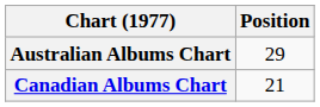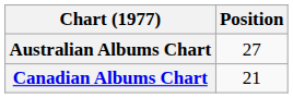 <table class="wikitable sortable plainrowheaders" style="text-align:center;">
 <tr>
 <th scope="col">Chart (1977)</th>
 <th scope="col">Position</th>
 </tr>
 <tr>
 <th scope="row">Australian Albums Chart</th>
-<td>29</td>
+<td>27</td>
 </tr>
 <tr>
 <th scope="row"><a href='#'>Canadian Albums Chart</a></th>
 <td>21</td>
 </tr>
 </table>
